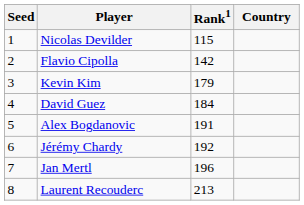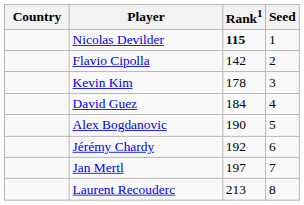 <table class="sortable wikitable">
 <tr>
-<th>Seed</th>
+<th width="70">Country</th>
 <th width="175">Player</th>
 <th>Rank<sup>1</sup></th>
-<th width="70">Country</th>
+<th>Seed</th>
 </tr>
 <tr>
+<td></td>
+<td><a href='#'>Nicolas Devilder</a></td>
+<td><strong>115</strong></td>
 <td>1</td>
-<td><a href='#'>Nicolas Devilder</a></td>
-<td>115</td>
-<td></td>
 </tr>
 <tr>
-<td>2</td>
+<td></td>
 <td><a href='#'>Flavio Cipolla</a></td>
 <td>142</td>
-<td></td>
+<td>2</td>
 </tr>
 <tr>
+<td></td>
+<td><a href='#'>Kevin Kim</a></td>
+<td>178</td>
 <td>3</td>
-<td><a href='#'>Kevin Kim</a></td>
-<td>179</td>
-<td></td>
 </tr>
 <tr>
-<td>4</td>
+<td></td>
 <td><a href='#'>David Guez</a></td>
 <td>184</td>
-<td></td>
+<td>4</td>
 </tr>
 <tr>
+<td></td>
+<td><a href='#'>Alex Bogdanovic</a></td>
+<td>190</td>
 <td>5</td>
-<td><a href='#'>Alex Bogdanovic</a></td>
-<td>191</td>
-<td></td>
 </tr>
 <tr>
-<td>6</td>
+<td></td>
 <td><a href='#'>Jérémy Chardy</a></td>
 <td>192</td>
-<td></td>
+<td>6</td>
 </tr>
 <tr>
+<td></td>
+<td><a href='#'>Jan Mertl</a></td>
+<td>197</td>
 <td>7</td>
-<td><a href='#'>Jan Mertl</a></td>
-<td>196</td>
-<td></td>
 </tr>
 <tr>
-<td>8</td>
+<td></td>
 <td><a href='#'>Laurent Recouderc</a></td>
 <td>213</td>
-<td></td>
+<td>8</td>
 </tr>
 </table>
